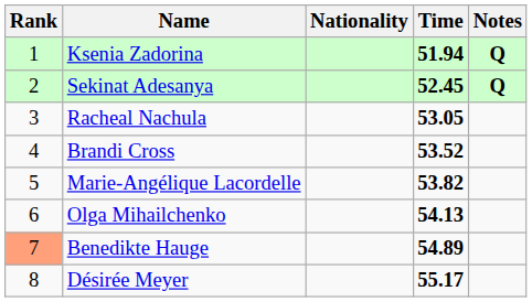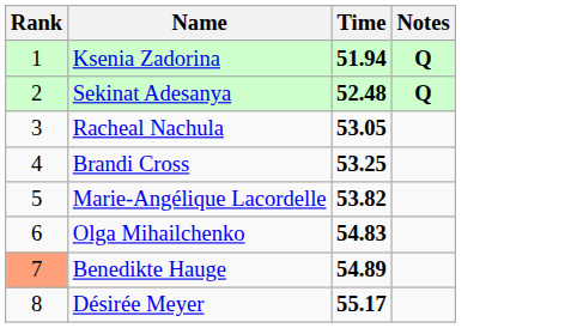 <table class="wikitable sortable" style="text-align:center">
 <tr>
 <th>Rank</th>
 <th>Name</th>
-<th>Nationality</th>
 <th>Time</th>
 <th>Notes</th>
 </tr>
 <tr bgcolor=ccffcc>
 <td>1</td>
 <td align=left><a href='#'>Ksenia Zadorina</a></td>
-<td align=left></td>
 <td><strong>51.94</strong></td>
 <td><strong>Q</strong></td>
 </tr>
 <tr bgcolor=ccffcc>
 <td>2</td>
 <td align=left><a href='#'>Sekinat Adesanya</a></td>
-<td align=left></td>
-<td><strong>52.45</strong></td>
+<td><strong>52.48</strong></td>
 <td><strong>Q</strong></td>
 </tr>
 <tr>
 <td>3</td>
 <td align=left><a href='#'>Racheal Nachula</a></td>
-<td align=left></td>
 <td><strong>53.05</strong></td>
 <td></td>
 </tr>
 <tr>
 <td>4</td>
 <td align=left><a href='#'>Brandi Cross</a></td>
-<td align=left></td>
-<td><strong>53.52</strong></td>
+<td><strong>53.25</strong></td>
 <td></td>
 </tr>
 <tr>
 <td>5</td>
 <td align=left><a href='#'>Marie-Angélique Lacordelle</a></td>
-<td align=left></td>
 <td><strong>53.82</strong></td>
 <td></td>
 </tr>
 <tr>
 <td>6</td>
 <td align=left><a href='#'>Olga Mihailchenko</a></td>
-<td align=left></td>
-<td><strong>54.13</strong></td>
+<td><strong>54.83</strong></td>
 <td></td>
 </tr>
 <tr>
 <td style="background: lightsalmon;">7</td>
 <td align=left><a href='#'>Benedikte Hauge</a></td>
-<td align=left></td>
 <td><strong>54.89</strong></td>
 <td></td>
 </tr>
 <tr>
 <td>8</td>
 <td align=left><a href='#'>Désirée Meyer</a></td>
-<td align=left></td>
 <td><strong>55.17</strong></td>
 <td></td>
 </tr>
 </table>
